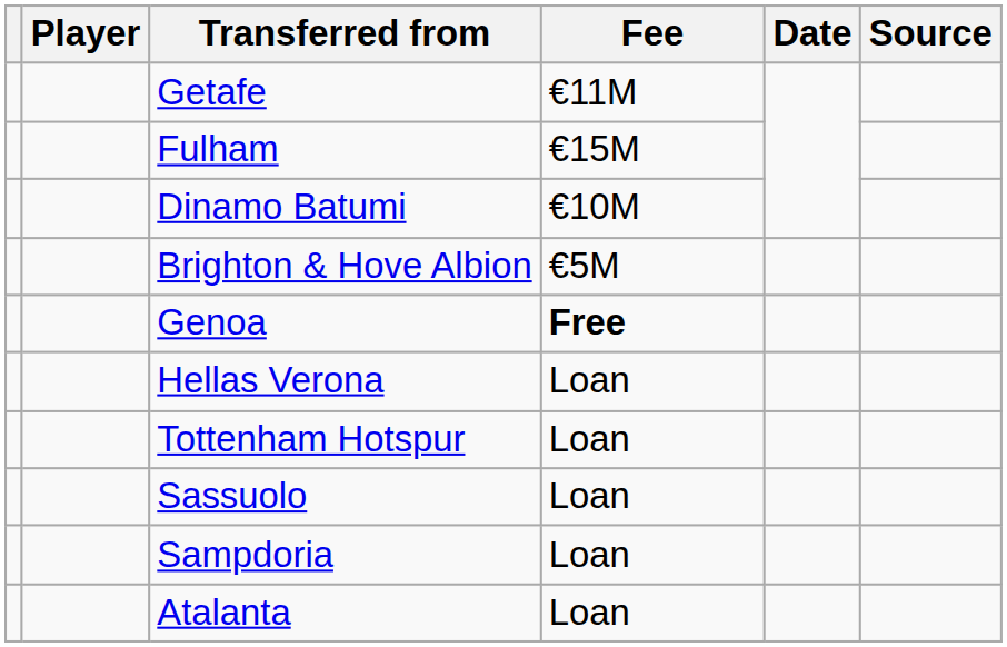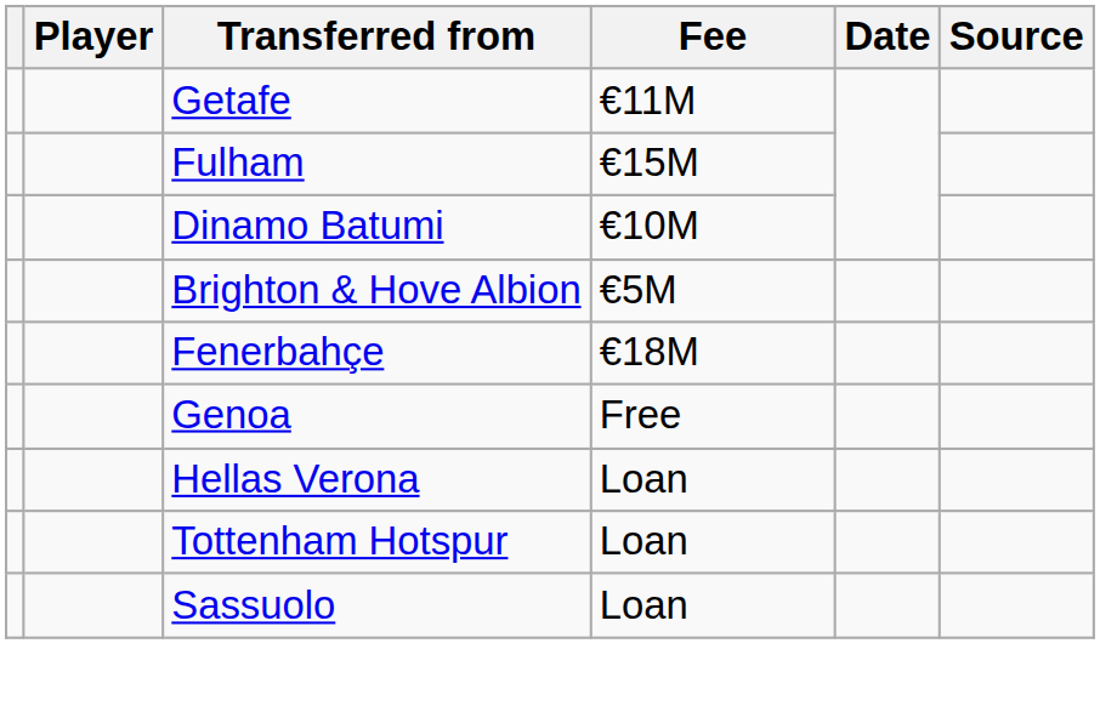 <table class="wikitable plainrowheaders sortable">
 <tr>
 <th></th>
 <th scope=col>Player</th>
 <th>Transferred from</th>
 <th !scope=col; style="width: 91px;">Fee</th>
 <th scope=col>Date</th>
 <th scope=col>Source</th>
 </tr>
 <tr>
 <td align=center></td>
 <td></td>
 <td> <a href='#'>Getafe</a></td>
 <td>€11M</td>
 <td rowspan=3></td>
 <td></td>
 </tr>
 <tr>
 <td align=center></td>
 <td></td>
 <td> <a href='#'>Fulham</a></td>
 <td>€15M</td>
 <td></td>
 </tr>
 <tr>
 <td align=center></td>
 <td></td>
 <td> <a href='#'>Dinamo Batumi</a></td>
 <td>€10M</td>
 <td></td>
 </tr>
 <tr>
 <td align=center></td>
 <td></td>
 <td> <a href='#'>Brighton & Hove Albion</a></td>
 <td>€5M</td>
 <td></td>
 <td></td>
 </tr>
 <tr>
 <td align=center></td>
 <td></td>
+<td> <a href='#'>Fenerbahçe</a></td>
+<td>€18M</td>
+<td></td>
+<td></td>
+</tr>
+<tr>
+<td align=center></td>
+<td></td>
 <td> <a href='#'>Genoa</a></td>
-<td><strong>Free</strong></td>
+<td>Free</td>
 <td></td>
 <td></td>
 </tr>
 <tr>
 <td align=center></td>
 <td></td>
 <td> <a href='#'>Hellas Verona</a></td>
 <td>Loan</td>
 <td></td>
 <td></td>
 </tr>
 <tr>
 <td align=center></td>
 <td></td>
 <td> <a href='#'>Tottenham Hotspur</a></td>
 <td>Loan</td>
 <td></td>
 <td></td>
 </tr>
 <tr>
 <td align=center></td>
 <td></td>
 <td> <a href='#'>Sassuolo</a></td>
 <td>Loan</td>
 <td></td>
 <td></td>
 </tr>
-<tr>
-<td align=center></td>
-<td></td>
-<td> <a href='#'>Sampdoria</a></td>
-<td>Loan</td>
-<td></td>
-<td></td>
-</tr>
-<tr>
-<td align=center></td>
-<td></td>
-<td> <a href='#'>Atalanta</a></td>
-<td>Loan</td>
-<td></td>
-<td></td>
-</tr>
 </table>
